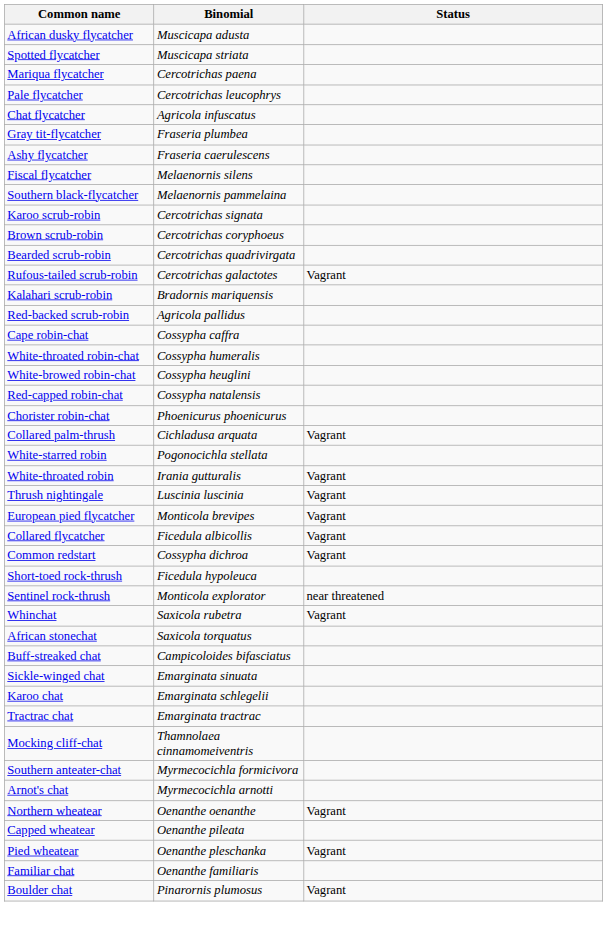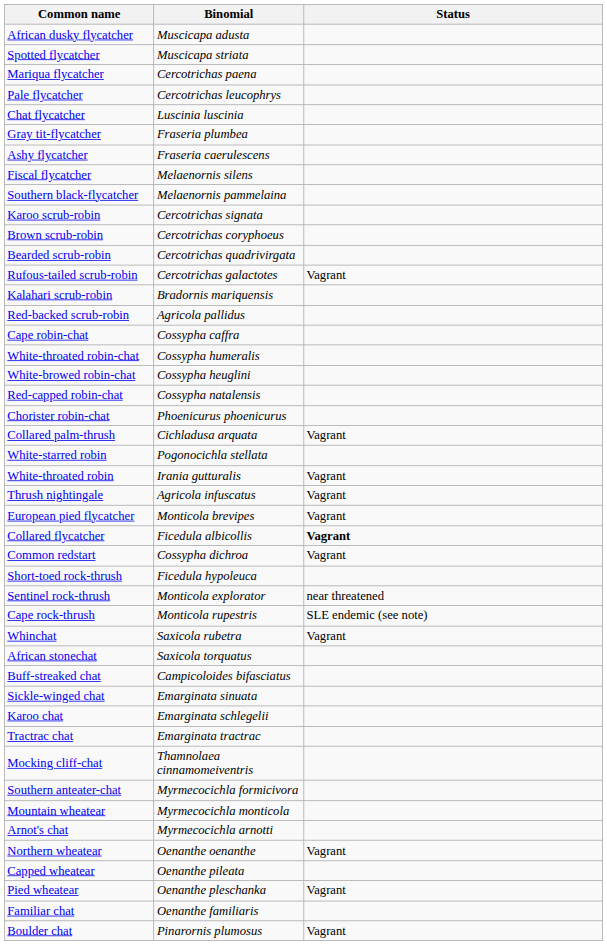 <table width=60% class="wikitable">
 <tr>
 <th width=25%>Common name</th>
 <th width=25%>Binomial</th>
 <th width=50%>Status</th>
 </tr>
 <tr>
 <td><a href='#'>African dusky flycatcher</a></td>
 <td><em>Muscicapa adusta</em></td>
 <td></td>
 </tr>
 <tr>
 <td><a href='#'>Spotted flycatcher</a></td>
 <td><em>Muscicapa striata</em></td>
 <td></td>
 </tr>
 <tr>
 <td><a href='#'>Mariqua flycatcher</a></td>
 <td><em>Cercotrichas paena</em></td>
 <td></td>
 </tr>
 <tr>
 <td><a href='#'>Pale flycatcher</a></td>
 <td><em>Cercotrichas leucophrys</em></td>
 <td></td>
 </tr>
 <tr>
 <td><a href='#'>Chat flycatcher</a></td>
-<td><em>Agricola infuscatus</em></td>
+<td><em>Luscinia luscinia</em></td>
 <td></td>
 </tr>
 <tr>
 <td><a href='#'>Gray tit-flycatcher</a></td>
 <td><em>Fraseria plumbea</em></td>
 <td></td>
 </tr>
 <tr>
 <td><a href='#'>Ashy flycatcher</a></td>
 <td><em>Fraseria caerulescens</em></td>
 <td></td>
 </tr>
 <tr>
 <td><a href='#'>Fiscal flycatcher</a></td>
 <td><em>Melaenornis silens</em></td>
 <td></td>
 </tr>
 <tr>
 <td><a href='#'>Southern black-flycatcher</a></td>
 <td><em>Melaenornis pammelaina</em></td>
 <td></td>
 </tr>
 <tr>
 <td><a href='#'>Karoo scrub-robin</a></td>
 <td><em>Cercotrichas signata</em></td>
 <td></td>
 </tr>
 <tr>
 <td><a href='#'>Brown scrub-robin</a></td>
 <td><em>Cercotrichas coryphoeus</em></td>
 <td></td>
 </tr>
 <tr>
 <td><a href='#'>Bearded scrub-robin</a></td>
 <td><em>Cercotrichas quadrivirgata</em></td>
 <td></td>
 </tr>
 <tr>
 <td><a href='#'>Rufous-tailed scrub-robin</a></td>
 <td><em>Cercotrichas galactotes</em></td>
 <td>Vagrant</td>
 </tr>
 <tr>
 <td><a href='#'>Kalahari scrub-robin</a></td>
 <td><em>Bradornis mariquensis</em></td>
 <td></td>
 </tr>
 <tr>
 <td><a href='#'>Red-backed scrub-robin</a></td>
 <td><em>Agricola pallidus</em></td>
 <td></td>
 </tr>
 <tr>
 <td><a href='#'>Cape robin-chat</a></td>
 <td><em>Cossypha caffra</em></td>
 <td></td>
 </tr>
 <tr>
 <td><a href='#'>White-throated robin-chat</a></td>
 <td><em>Cossypha humeralis</em></td>
 <td></td>
 </tr>
 <tr>
 <td><a href='#'>White-browed robin-chat</a></td>
 <td><em>Cossypha heuglini</em></td>
 <td></td>
 </tr>
 <tr>
 <td><a href='#'>Red-capped robin-chat</a></td>
 <td><em>Cossypha natalensis</em></td>
 <td></td>
 </tr>
 <tr>
 <td><a href='#'>Chorister robin-chat</a></td>
 <td><em>Phoenicurus phoenicurus</em></td>
 <td></td>
 </tr>
 <tr>
 <td><a href='#'>Collared palm-thrush</a></td>
 <td><em>Cichladusa arquata</em></td>
 <td>Vagrant</td>
 </tr>
 <tr>
 <td><a href='#'>White-starred robin</a></td>
 <td><em>Pogonocichla stellata</em></td>
 <td></td>
 </tr>
 <tr>
 <td><a href='#'>White-throated robin</a></td>
 <td><em>Irania gutturalis</em></td>
 <td>Vagrant</td>
 </tr>
 <tr>
 <td><a href='#'>Thrush nightingale</a></td>
-<td><em>Luscinia luscinia</em></td>
+<td><em>Agricola infuscatus</em></td>
 <td>Vagrant</td>
 </tr>
 <tr>
 <td><a href='#'>European pied flycatcher</a></td>
 <td><em>Monticola brevipes</em></td>
 <td>Vagrant</td>
 </tr>
 <tr>
 <td><a href='#'>Collared flycatcher</a></td>
 <td><em>Ficedula albicollis</em></td>
-<td>Vagrant</td>
+<td><strong>Vagrant</strong></td>
 </tr>
 <tr>
 <td><a href='#'>Common redstart</a></td>
 <td><em>Cossypha dichroa</em></td>
 <td>Vagrant</td>
 </tr>
 <tr>
 <td><a href='#'>Short-toed rock-thrush</a></td>
 <td><em>Ficedula hypoleuca</em></td>
 <td></td>
 </tr>
 <tr>
 <td><a href='#'>Sentinel rock-thrush</a></td>
 <td><em>Monticola explorator</em></td>
 <td>near threatened</td>
+</tr>
+<tr>
+<td><a href='#'>Cape rock-thrush</a></td>
+<td><em>Monticola rupestris</em></td>
+<td>SLE endemic (see note)</td>
 </tr>
 <tr>
 <td><a href='#'>Whinchat</a></td>
 <td><em>Saxicola rubetra</em></td>
 <td>Vagrant</td>
 </tr>
 <tr>
 <td><a href='#'>African stonechat</a></td>
 <td><em>Saxicola torquatus</em></td>
 <td></td>
 </tr>
 <tr>
 <td><a href='#'>Buff-streaked chat</a></td>
 <td><em>Campicoloides bifasciatus</em></td>
 <td></td>
 </tr>
 <tr>
 <td><a href='#'>Sickle-winged chat</a></td>
 <td><em>Emarginata sinuata</em></td>
 <td></td>
 </tr>
 <tr>
 <td><a href='#'>Karoo chat</a></td>
 <td><em>Emarginata schlegelii</em></td>
 <td></td>
 </tr>
 <tr>
 <td><a href='#'>Tractrac chat</a></td>
 <td><em>Emarginata tractrac</em></td>
 <td></td>
 </tr>
 <tr>
 <td><a href='#'>Mocking cliff-chat</a></td>
 <td><em>Thamnolaea cinnamomeiventris</em></td>
 <td></td>
 </tr>
 <tr>
 <td><a href='#'>Southern anteater-chat</a></td>
 <td><em>Myrmecocichla formicivora</em></td>
 <td></td>
 </tr>
 <tr>
+<td><a href='#'>Mountain wheatear</a></td>
+<td><em>Myrmecocichla monticola</em></td>
+<td></td>
+</tr>
+<tr>
 <td><a href='#'>Arnot's chat</a></td>
 <td><em>Myrmecocichla arnotti</em></td>
 <td></td>
 </tr>
 <tr>
 <td><a href='#'>Northern wheatear</a></td>
 <td><em>Oenanthe oenanthe</em></td>
 <td>Vagrant</td>
 </tr>
 <tr>
 <td><a href='#'>Capped wheatear</a></td>
 <td><em>Oenanthe pileata</em></td>
 <td></td>
 </tr>
 <tr>
 <td><a href='#'>Pied wheatear</a></td>
 <td><em>Oenanthe pleschanka</em></td>
 <td>Vagrant</td>
 </tr>
 <tr>
 <td><a href='#'>Familiar chat</a></td>
 <td><em>Oenanthe familiaris</em></td>
 <td></td>
 </tr>
 <tr>
 <td><a href='#'>Boulder chat</a></td>
 <td><em>Pinarornis plumosus</em></td>
 <td>Vagrant</td>
 </tr>
 </table>
